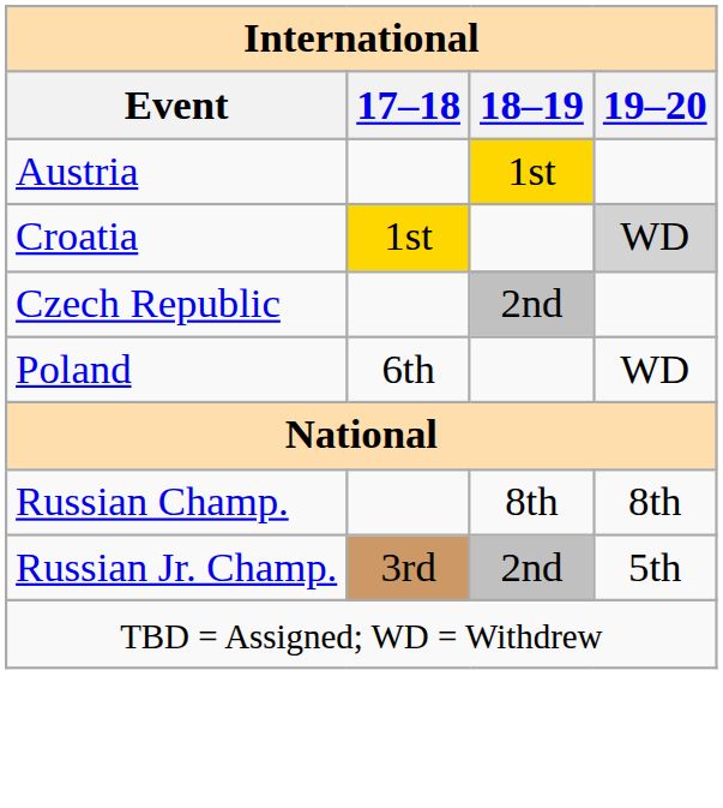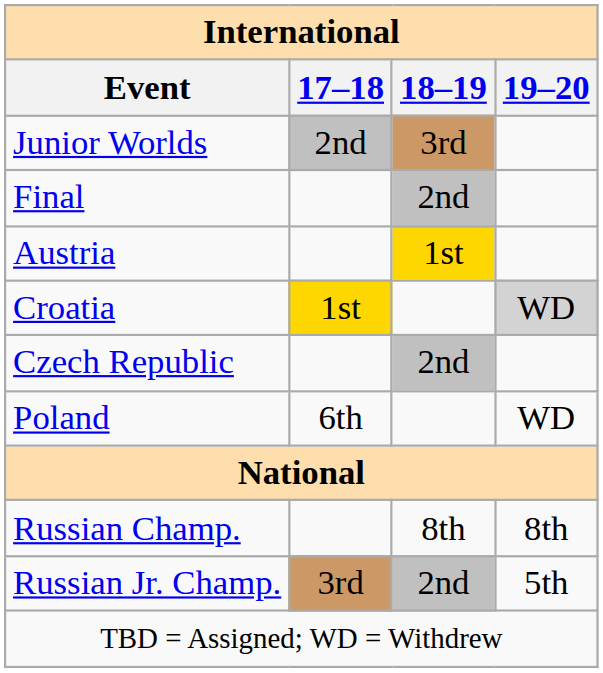 <table class="wikitable" style="text-align:center">
 <tr>
 <th style="background-color: #ffdead; " colspan=4 align=center>International</th>
 </tr>
 <tr>
 <th>Event</th>
 <th><a href='#'>17–18</a></th>
 <th><a href='#'>18–19</a></th>
 <th><a href='#'>19–20</a></th>
+</tr>
+<tr>
+<td align=left><a href='#'>Junior Worlds</a></td>
+<td bgcolor=silver>2nd</td>
+<td bgcolor=cc9966>3rd</td>
+<td></td>
+</tr>
+<tr>
+<td align=left> <a href='#'>Final</a></td>
+<td></td>
+<td bgcolor=silver>2nd</td>
+<td></td>
 </tr>
 <tr>
 <td align=left> <a href='#'>Austria</a></td>
 <td></td>
 <td bgcolor=gold>1st</td>
 <td></td>
 </tr>
 <tr>
 <td align=left> <a href='#'>Croatia</a></td>
 <td bgcolor=gold>1st</td>
 <td></td>
 <td style="background: lightgrey;">WD</td>
 </tr>
 <tr>
 <td align=left> <a href='#'>Czech Republic</a></td>
 <td></td>
 <td bgcolor=silver>2nd</td>
 <td></td>
 </tr>
 <tr>
 <td align=left> <a href='#'>Poland</a></td>
 <td>6th</td>
 <td></td>
 <td>WD</td>
 </tr>
 <tr>
 <th style="background-color: #ffdead; " colspan=4 align=center>National</th>
 </tr>
 <tr>
 <td align=left><a href='#'>Russian Champ.</a></td>
 <td></td>
 <td>8th</td>
 <td>8th</td>
 </tr>
 <tr>
 <td align=left><a href='#'>Russian Jr. Champ.</a></td>
 <td bgcolor=cc9966>3rd</td>
 <td bgcolor=silver>2nd</td>
 <td>5th</td>
 </tr>
 <tr>
 <td colspan=4 align=center><small> TBD = Assigned; WD = Withdrew </small></td>
 </tr>
 </table>
